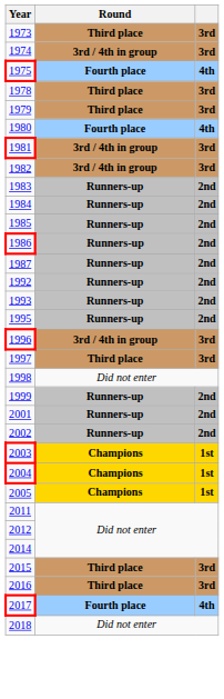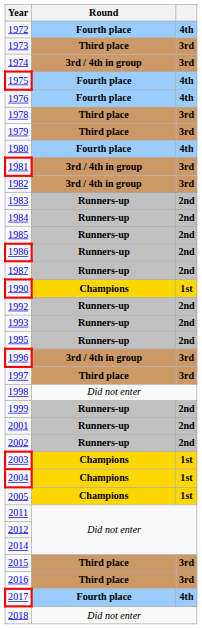 <table class="wikitable" style="text-align: center; font-size:90%">
 <tr>
 <th>Year</th>
 <th style="width:200px">Round</th>
 <th></th>
+</tr>
+<tr>
+<td><a href='#'>1972</a></td>
+<td bgcolor="9acdff"><strong>Fourth place</strong></td>
+<td bgcolor="9acdff"><strong>4th</strong></td>
 </tr>
 <tr>
 <td><a href='#'>1973</a></td>
 <td bgcolor="cc9966"><strong>Third place</strong></td>
 <td bgcolor="cc9966"><strong>3rd</strong></td>
 </tr>
 <tr>
 <td><a href='#'>1974</a></td>
 <td bgcolor="cc9966"><strong>3rd / 4th in group</strong></td>
 <td bgcolor="cc9966"><strong>3rd</strong></td>
 </tr>
 <tr>
 <td style="border: 3px solid red"><a href='#'>1975</a></td>
+<td bgcolor="9acdff"><strong>Fourth place</strong></td>
+<td bgcolor="9acdff"><strong>4th</strong></td>
+</tr>
+<tr>
+<td><a href='#'>1976</a></td>
 <td bgcolor="9acdff"><strong>Fourth place</strong></td>
 <td bgcolor="9acdff"><strong>4th</strong></td>
 </tr>
 <tr>
 <td><a href='#'>1978</a></td>
 <td bgcolor="cc9966"><strong>Third place</strong></td>
 <td bgcolor="cc9966"><strong>3rd</strong></td>
 </tr>
 <tr>
 <td><a href='#'>1979</a></td>
 <td bgcolor="cc9966"><strong>Third place</strong></td>
 <td bgcolor="cc9966"><strong>3rd</strong></td>
 </tr>
 <tr>
 <td><a href='#'>1980</a></td>
 <td bgcolor="9acdff"><strong>Fourth place</strong></td>
 <td bgcolor="9acdff"><strong>4th</strong></td>
 </tr>
 <tr>
 <td style="border: 3px solid red"><a href='#'>1981</a></td>
 <td bgcolor="cc9966"><strong>3rd / 4th in group</strong></td>
 <td bgcolor="cc9966"><strong>3rd</strong></td>
 </tr>
 <tr>
 <td><a href='#'>1982</a></td>
 <td bgcolor="cc9966"><strong>3rd / 4th in group</strong></td>
 <td bgcolor="cc9966"><strong>3rd</strong></td>
 </tr>
 <tr>
 <td><a href='#'>1983</a></td>
 <td bgcolor=Silver><strong>Runners-up</strong></td>
 <td bgcolor=Silver><strong>2nd</strong></td>
 </tr>
 <tr>
 <td><a href='#'>1984</a></td>
 <td bgcolor=Silver><strong>Runners-up</strong></td>
 <td bgcolor=Silver><strong>2nd</strong></td>
 </tr>
 <tr>
 <td><a href='#'>1985</a></td>
 <td bgcolor=Silver><strong>Runners-up</strong></td>
 <td bgcolor=Silver><strong>2nd</strong></td>
 </tr>
 <tr>
 <td style="border: 3px solid red"><a href='#'>1986</a></td>
 <td bgcolor=Silver><strong>Runners-up</strong></td>
 <td bgcolor=Silver><strong>2nd</strong></td>
 </tr>
 <tr>
 <td><a href='#'>1987</a></td>
 <td bgcolor=Silver><strong>Runners-up</strong></td>
 <td bgcolor=Silver><strong>2nd</strong></td>
+</tr>
+<tr>
+<td style="border: 3px solid red"><a href='#'>1990</a></td>
+<td bgcolor=Gold><strong>Champions</strong></td>
+<td bgcolor=Gold><strong>1st</strong></td>
 </tr>
 <tr>
 <td><a href='#'>1992</a></td>
 <td bgcolor=Silver><strong>Runners-up</strong></td>
 <td bgcolor=Silver><strong>2nd</strong></td>
 </tr>
 <tr>
 <td><a href='#'>1993</a></td>
 <td bgcolor=Silver><strong>Runners-up</strong></td>
 <td bgcolor=Silver><strong>2nd</strong></td>
 </tr>
 <tr>
 <td><a href='#'>1995</a></td>
 <td bgcolor=Silver><strong>Runners-up</strong></td>
 <td bgcolor=Silver><strong>2nd</strong></td>
 </tr>
 <tr>
 <td style="border: 3px solid red"><a href='#'>1996</a></td>
 <td bgcolor="cc9966"><strong>3rd / 4th in group</strong></td>
 <td bgcolor="cc9966"><strong>3rd</strong></td>
 </tr>
 <tr>
 <td><a href='#'>1997</a></td>
 <td bgcolor="cc9966"><strong>Third place</strong></td>
 <td bgcolor="cc9966"><strong>3rd</strong></td>
 </tr>
 <tr>
 <td><a href='#'>1998</a></td>
 <td colspan="2"><em>Did not enter</em></td>
 </tr>
 <tr>
 <td><a href='#'>1999</a></td>
 <td bgcolor=Silver><strong>Runners-up</strong></td>
 <td bgcolor=Silver><strong>2nd</strong></td>
 </tr>
 <tr>
 <td><a href='#'>2001</a></td>
 <td bgcolor=Silver><strong>Runners-up</strong></td>
 <td bgcolor=Silver><strong>2nd</strong></td>
 </tr>
 <tr>
 <td><a href='#'>2002</a></td>
 <td bgcolor=Silver><strong>Runners-up</strong></td>
 <td bgcolor=Silver><strong>2nd</strong></td>
 </tr>
 <tr>
 <td style="border: 3px solid red"><a href='#'>2003</a></td>
 <td bgcolor=Gold><strong>Champions</strong></td>
 <td bgcolor=Gold><strong>1st</strong></td>
 </tr>
 <tr>
 <td style="border: 3px solid red"><a href='#'>2004</a></td>
 <td bgcolor=Gold><strong>Champions</strong></td>
 <td bgcolor=Gold><strong>1st</strong></td>
 </tr>
 <tr>
 <td><a href='#'>2005</a></td>
 <td bgcolor=Gold><strong>Champions</strong></td>
 <td bgcolor=Gold><strong>1st</strong></td>
 </tr>
 <tr>
 <td><a href='#'>2011</a></td>
 <td colspan="2" rowspan="3"><em>Did not enter</em></td>
 </tr>
 <tr>
 <td><a href='#'>2012</a></td>
 </tr>
 <tr>
 <td><a href='#'>2014</a></td>
 </tr>
 <tr>
 <td><a href='#'>2015</a></td>
 <td bgcolor="cc9966"><strong>Third place</strong></td>
 <td bgcolor="cc9966"><strong>3rd</strong></td>
 </tr>
 <tr>
 <td><a href='#'>2016</a></td>
 <td bgcolor="cc9966"><strong>Third place</strong></td>
 <td bgcolor="cc9966"><strong>3rd</strong></td>
 </tr>
 <tr>
 <td style="border: 3px solid red"><a href='#'>2017</a></td>
 <td bgcolor="9acdff"><strong>Fourth place</strong></td>
 <td bgcolor="9acdff"><strong>4th</strong></td>
 </tr>
 <tr>
 <td><a href='#'>2018</a></td>
 <td colspan="2"><em>Did not enter</em></td>
 </tr>
 </table>
